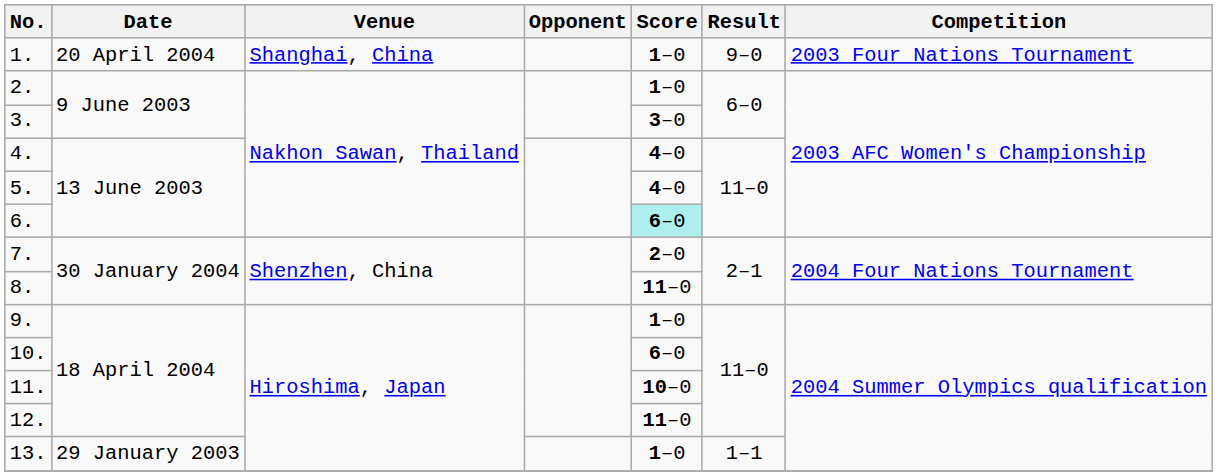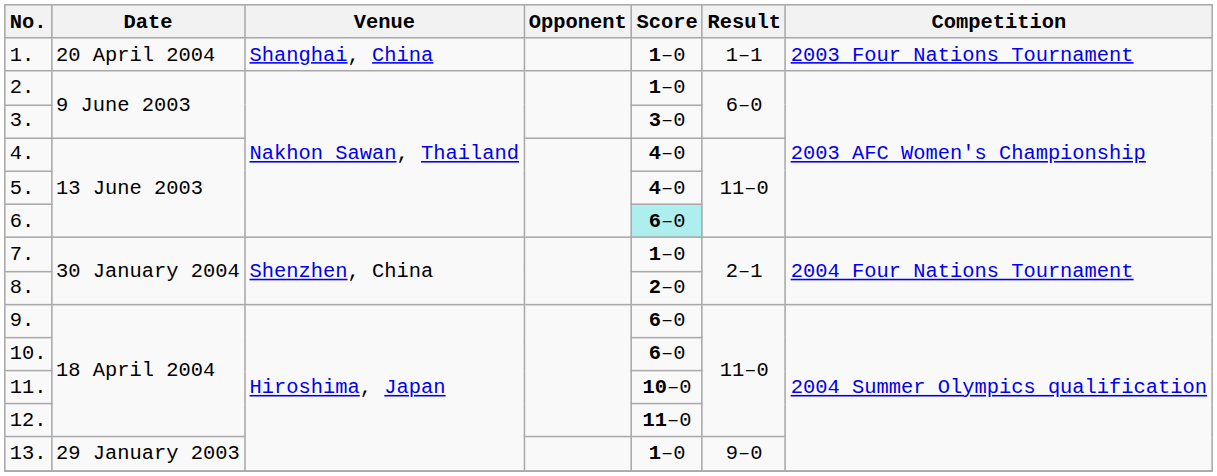 <table class="wikitable">
 <tr>
 <th>No.</th>
 <th>Date</th>
 <th>Venue</th>
 <th>Opponent</th>
 <th>Score</th>
 <th>Result</th>
 <th>Competition</th>
 </tr>
 <tr>
 <td>1.</td>
 <td>20 April 2004</td>
 <td><a href='#'>Shanghai</a>, <a href='#'>China</a></td>
 <td></td>
 <td align=center><strong>1</strong>–0</td>
-<td align=center>9–0</td>
+<td align=center>1–1</td>
 <td><a href='#'>2003 Four Nations Tournament</a></td>
 </tr>
 <tr>
 <td>2.</td>
 <td rowspan=2>9 June 2003</td>
 <td rowspan=5><a href='#'>Nakhon Sawan</a>, <a href='#'>Thailand</a></td>
 <td rowspan=2></td>
 <td align=center><strong>1</strong>–0</td>
 <td rowspan=2 align=center>6–0</td>
 <td rowspan=5><a href='#'>2003 AFC Women's Championship</a></td>
 </tr>
 <tr>
 <td>3.</td>
 <td align=center><strong>3</strong>–0</td>
 </tr>
 <tr>
 <td>4.</td>
 <td rowspan=3>13 June 2003</td>
 <td rowspan=3></td>
 <td align=center><strong>4</strong>–0</td>
 <td rowspan=3 align=center>11–0</td>
 </tr>
 <tr>
 <td>5.</td>
 <td align=center><strong>4</strong>–0</td>
 </tr>
 <tr>
 <td>6.</td>
 <td align=center style="background: paleturquoise;"><strong>6</strong>–0</td>
 </tr>
 <tr>
 <td>7.</td>
 <td rowspan=2>30 January 2004</td>
 <td rowspan=2><a href='#'>Shenzhen</a>, China</td>
 <td rowspan=2></td>
-<td align=center><strong>2</strong>–0</td>
+<td align=center><strong>1</strong>–0</td>
 <td rowspan=2 align=center>2–1</td>
 <td rowspan=2><a href='#'>2004 Four Nations Tournament</a></td>
 </tr>
 <tr>
 <td>8.</td>
-<td align=center><strong>11</strong>–0</td>
+<td align=center><strong>2</strong>–0</td>
 </tr>
 <tr>
 <td>9.</td>
 <td rowspan=4>18 April 2004</td>
 <td rowspan=5><a href='#'>Hiroshima</a>, <a href='#'>Japan</a></td>
 <td rowspan=4></td>
-<td align=center><strong>1</strong>–0</td>
+<td align=center><strong>6</strong>–0</td>
 <td rowspan=4 align=center>11–0</td>
 <td rowspan=5><a href='#'>2004 Summer Olympics qualification</a></td>
 </tr>
 <tr>
 <td>10.</td>
 <td align=center><strong>6</strong>–0</td>
 </tr>
 <tr>
 <td>11.</td>
 <td align=center><strong>10</strong>–0</td>
 </tr>
 <tr>
 <td>12.</td>
 <td align=center><strong>11</strong>–0</td>
 </tr>
 <tr>
 <td>13.</td>
 <td>29 January 2003</td>
 <td></td>
 <td align=center><strong>1</strong>–0</td>
-<td align=center>1–1</td>
+<td align=center>9–0</td>
 </tr>
 <tr>
 </tr>
 </table>
